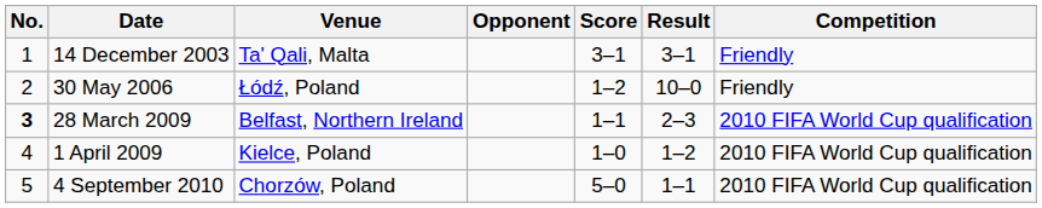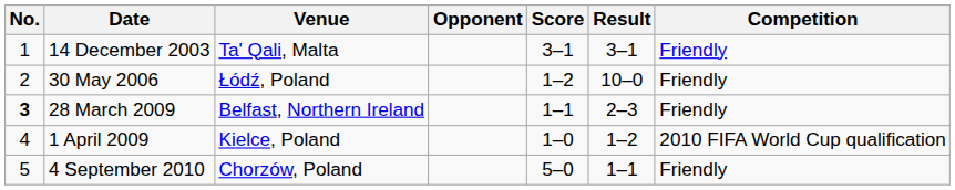 <table class="wikitable">
 <tr>
 <th>No.</th>
 <th>Date</th>
 <th>Venue</th>
 <th>Opponent</th>
 <th>Score</th>
 <th>Result</th>
 <th>Competition</th>
 </tr>
 <tr>
 <td align=center>1</td>
 <td>14 December 2003</td>
 <td><a href='#'>Ta' Qali</a>, Malta</td>
 <td></td>
 <td align=center>3–1</td>
 <td align=center>3–1</td>
 <td><a href='#'>Friendly</a></td>
 </tr>
 <tr>
 <td align=center>2</td>
 <td>30 May 2006</td>
 <td><a href='#'>Łódź</a>, Poland</td>
 <td></td>
 <td align=center>1–2</td>
 <td align=center>10–0</td>
 <td>Friendly</td>
 </tr>
 <tr>
 <td align=center><strong>3</strong></td>
 <td>28 March 2009</td>
 <td><a href='#'>Belfast</a>, <a href='#'>Northern Ireland</a></td>
 <td></td>
 <td align=center>1–1</td>
 <td align=center>2–3</td>
-<td><a href='#'>2010 FIFA World Cup qualification</a></td>
+<td>Friendly</td>
 </tr>
 <tr>
 <td align=center>4</td>
 <td>1 April 2009</td>
 <td><a href='#'>Kielce</a>, Poland</td>
 <td></td>
 <td align=center>1–0</td>
 <td align=center>1–2</td>
 <td>2010 FIFA World Cup qualification</td>
 </tr>
 <tr>
 <td align=center>5</td>
 <td>4 September 2010</td>
 <td><a href='#'>Chorzów</a>, Poland</td>
 <td></td>
 <td align=center>5–0</td>
 <td align=center>1–1</td>
-<td>2010 FIFA World Cup qualification</td>
+<td>Friendly</td>
 </tr>
 </table>
